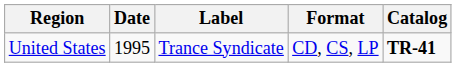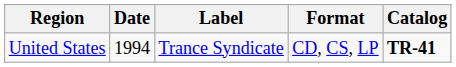 <table class="wikitable">
 <tr>
 <th>Region</th>
 <th>Date</th>
 <th>Label</th>
 <th>Format</th>
 <th>Catalog</th>
 </tr>
 <tr>
 <td><a href='#'>United States</a></td>
-<td>1995</td>
+<td>1994</td>
 <td><a href='#'>Trance Syndicate</a></td>
 <td><a href='#'>CD</a>, <a href='#'>CS</a>, <a href='#'>LP</a></td>
 <td><strong>TR-41</strong></td>
 </tr>
 </table>
